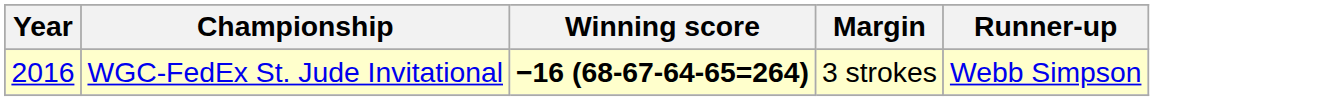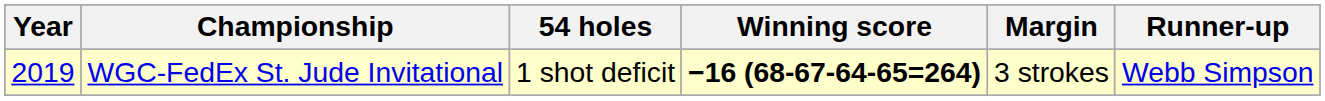 <table class="wikitable">
 <tr>
 <th>Year</th>
 <th>Championship</th>
+<th>54 holes</th>
 <th>Winning score</th>
 <th>Margin</th>
 <th>Runner-up</th>
 </tr>
 <tr style="background:#FFFFCC;">
-<td><a href='#'>2016</a></td>
+<td><a href='#'>2019</a></td>
 <td><a href='#'>WGC-FedEx St. Jude Invitational</a></td>
+<td>1 shot deficit</td>
 <td><strong>−16 (68-67-64-65=264)</strong></td>
 <td>3 strokes</td>
 <td> <a href='#'>Webb Simpson</a></td>
 </tr>
 </table>
